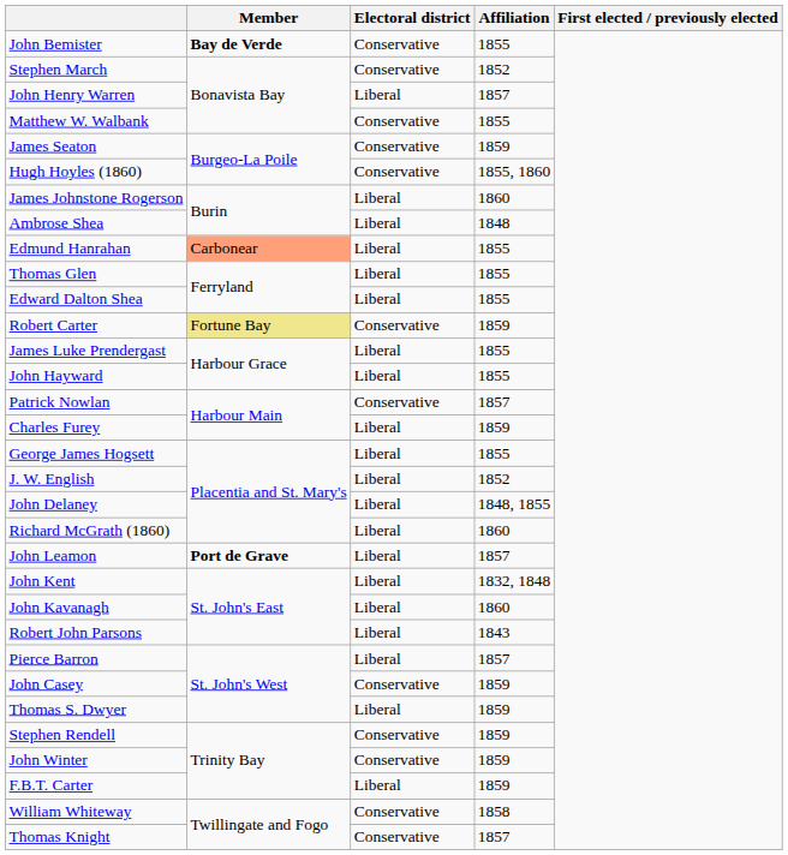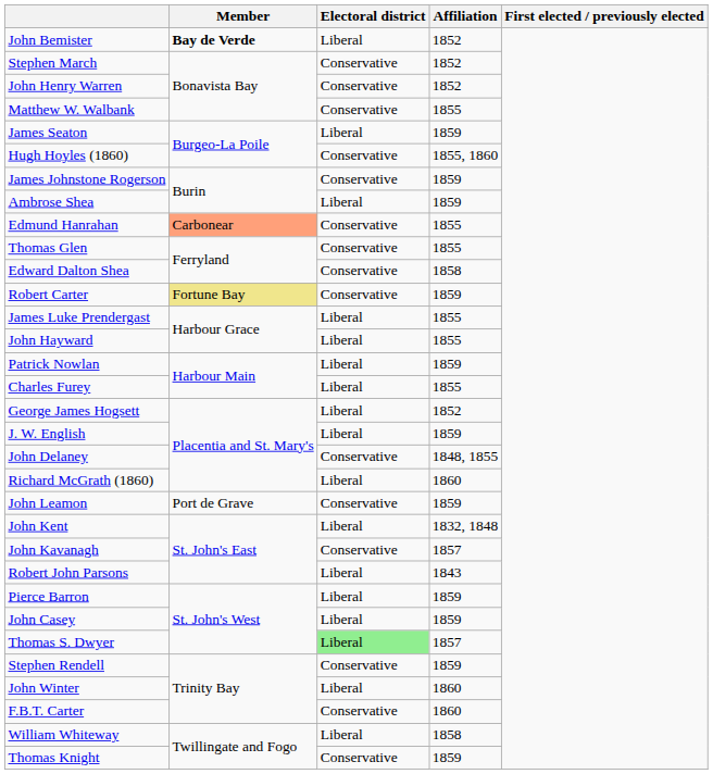 <table class="wikitable sortable">
 <tr>
 <th></th>
 <th>Member</th>
 <th>Electoral district</th>
 <th>Affiliation</th>
 <th>First elected / previously elected</th>
 </tr>
 <tr>
 <td><a href='#'>John Bemister</a></td>
 <td><strong>Bay de Verde</strong></td>
-<td>Conservative</td>
-<td>1855</td>
+<td>Liberal</td>
+<td>1852</td>
 </tr>
 <tr>
 <td><a href='#'>Stephen March</a></td>
 <td rowspan=3>Bonavista Bay</td>
 <td>Conservative</td>
 <td>1852</td>
 </tr>
 <tr>
 <td><a href='#'>John Henry Warren</a></td>
-<td>Liberal</td>
-<td>1857</td>
+<td>Conservative</td>
+<td>1852</td>
 </tr>
 <tr>
 <td><a href='#'>Matthew W. Walbank</a></td>
 <td>Conservative</td>
 <td>1855</td>
 </tr>
 <tr>
 <td><a href='#'>James Seaton</a></td>
 <td rowspan=2><a href='#'>Burgeo-La Poile</a></td>
-<td>Conservative</td>
+<td>Liberal</td>
 <td>1859</td>
 </tr>
 <tr>
 <td><a href='#'>Hugh Hoyles</a> (1860)</td>
 <td>Conservative</td>
 <td>1855, 1860</td>
 </tr>
 <tr>
 <td><a href='#'>James Johnstone Rogerson</a></td>
 <td rowspan=2>Burin</td>
-<td>Liberal</td>
-<td>1860</td>
+<td>Conservative</td>
+<td>1859</td>
 </tr>
 <tr>
 <td><a href='#'>Ambrose Shea</a></td>
 <td>Liberal</td>
-<td>1848</td>
+<td>1859</td>
 </tr>
 <tr>
 <td><a href='#'>Edmund Hanrahan</a></td>
 <td style="background: lightsalmon;">Carbonear</td>
-<td>Liberal</td>
+<td>Conservative</td>
 <td>1855</td>
 </tr>
 <tr>
 <td><a href='#'>Thomas Glen</a></td>
 <td rowspan=2>Ferryland</td>
-<td>Liberal</td>
+<td>Conservative</td>
 <td>1855</td>
 </tr>
 <tr>
 <td><a href='#'>Edward Dalton Shea</a></td>
-<td>Liberal</td>
-<td>1855</td>
+<td>Conservative</td>
+<td>1858</td>
 </tr>
 <tr>
 <td><a href='#'>Robert Carter</a></td>
 <td style="background: khaki;">Fortune Bay</td>
 <td>Conservative</td>
 <td>1859</td>
 </tr>
 <tr>
 <td><a href='#'>James Luke Prendergast</a></td>
 <td rowspan=2>Harbour Grace</td>
 <td>Liberal</td>
 <td>1855</td>
 </tr>
 <tr>
 <td><a href='#'>John Hayward</a></td>
 <td>Liberal</td>
 <td>1855</td>
 </tr>
 <tr>
 <td><a href='#'>Patrick Nowlan</a></td>
 <td rowspan=2><a href='#'>Harbour Main</a></td>
-<td>Conservative</td>
-<td>1857</td>
+<td>Liberal</td>
+<td>1859</td>
 </tr>
 <tr>
 <td><a href='#'>Charles Furey</a></td>
 <td>Liberal</td>
-<td>1859</td>
+<td>1855</td>
 </tr>
 <tr>
 <td><a href='#'>George James Hogsett</a></td>
 <td rowspan=4><a href='#'>Placentia and St. Mary's</a></td>
 <td>Liberal</td>
-<td>1855</td>
+<td>1852</td>
 </tr>
 <tr>
 <td><a href='#'>J. W. English</a></td>
 <td>Liberal</td>
-<td>1852</td>
+<td>1859</td>
 </tr>
 <tr>
 <td><a href='#'>John Delaney</a></td>
-<td>Liberal</td>
+<td>Conservative</td>
 <td>1848, 1855</td>
 </tr>
 <tr>
 <td><a href='#'>Richard McGrath</a> (1860)</td>
 <td>Liberal</td>
 <td>1860</td>
 </tr>
 <tr>
 <td><a href='#'>John Leamon</a></td>
-<td><strong>Port de Grave</strong></td>
-<td>Liberal</td>
-<td>1857</td>
+<td>Port de Grave</td>
+<td>Conservative</td>
+<td>1859</td>
 </tr>
 <tr>
 <td><a href='#'>John Kent</a></td>
 <td rowspan=3><a href='#'>St. John's East</a></td>
 <td>Liberal</td>
 <td>1832, 1848</td>
 </tr>
 <tr>
 <td><a href='#'>John Kavanagh</a></td>
-<td>Liberal</td>
-<td>1860</td>
+<td>Conservative</td>
+<td>1857</td>
 </tr>
 <tr>
 <td><a href='#'>Robert John Parsons</a></td>
 <td>Liberal</td>
 <td>1843</td>
 </tr>
 <tr>
 <td><a href='#'>Pierce Barron</a></td>
 <td rowspan=3><a href='#'>St. John's West</a></td>
 <td>Liberal</td>
-<td>1857</td>
+<td>1859</td>
 </tr>
 <tr>
 <td><a href='#'>John Casey</a></td>
-<td>Conservative</td>
+<td>Liberal</td>
 <td>1859</td>
 </tr>
 <tr>
 <td><a href='#'>Thomas S. Dwyer</a></td>
-<td>Liberal</td>
-<td>1859</td>
+<td style="background: lightgreen;">Liberal</td>
+<td>1857</td>
 </tr>
 <tr>
 <td><a href='#'>Stephen Rendell</a></td>
 <td rowspan=3>Trinity Bay</td>
 <td>Conservative</td>
 <td>1859</td>
 </tr>
 <tr>
 <td><a href='#'>John Winter</a></td>
-<td>Conservative</td>
-<td>1859</td>
+<td>Liberal</td>
+<td>1860</td>
 </tr>
 <tr>
 <td><a href='#'>F.B.T. Carter</a></td>
-<td>Liberal</td>
-<td>1859</td>
+<td>Conservative</td>
+<td>1860</td>
 </tr>
 <tr>
 <td><a href='#'>William Whiteway</a></td>
 <td rowspan=2>Twillingate and Fogo</td>
-<td>Conservative</td>
+<td>Liberal</td>
 <td>1858</td>
 </tr>
 <tr>
 <td><a href='#'>Thomas Knight</a></td>
 <td>Conservative</td>
-<td>1857</td>
+<td>1859</td>
 </tr>
 </table>
